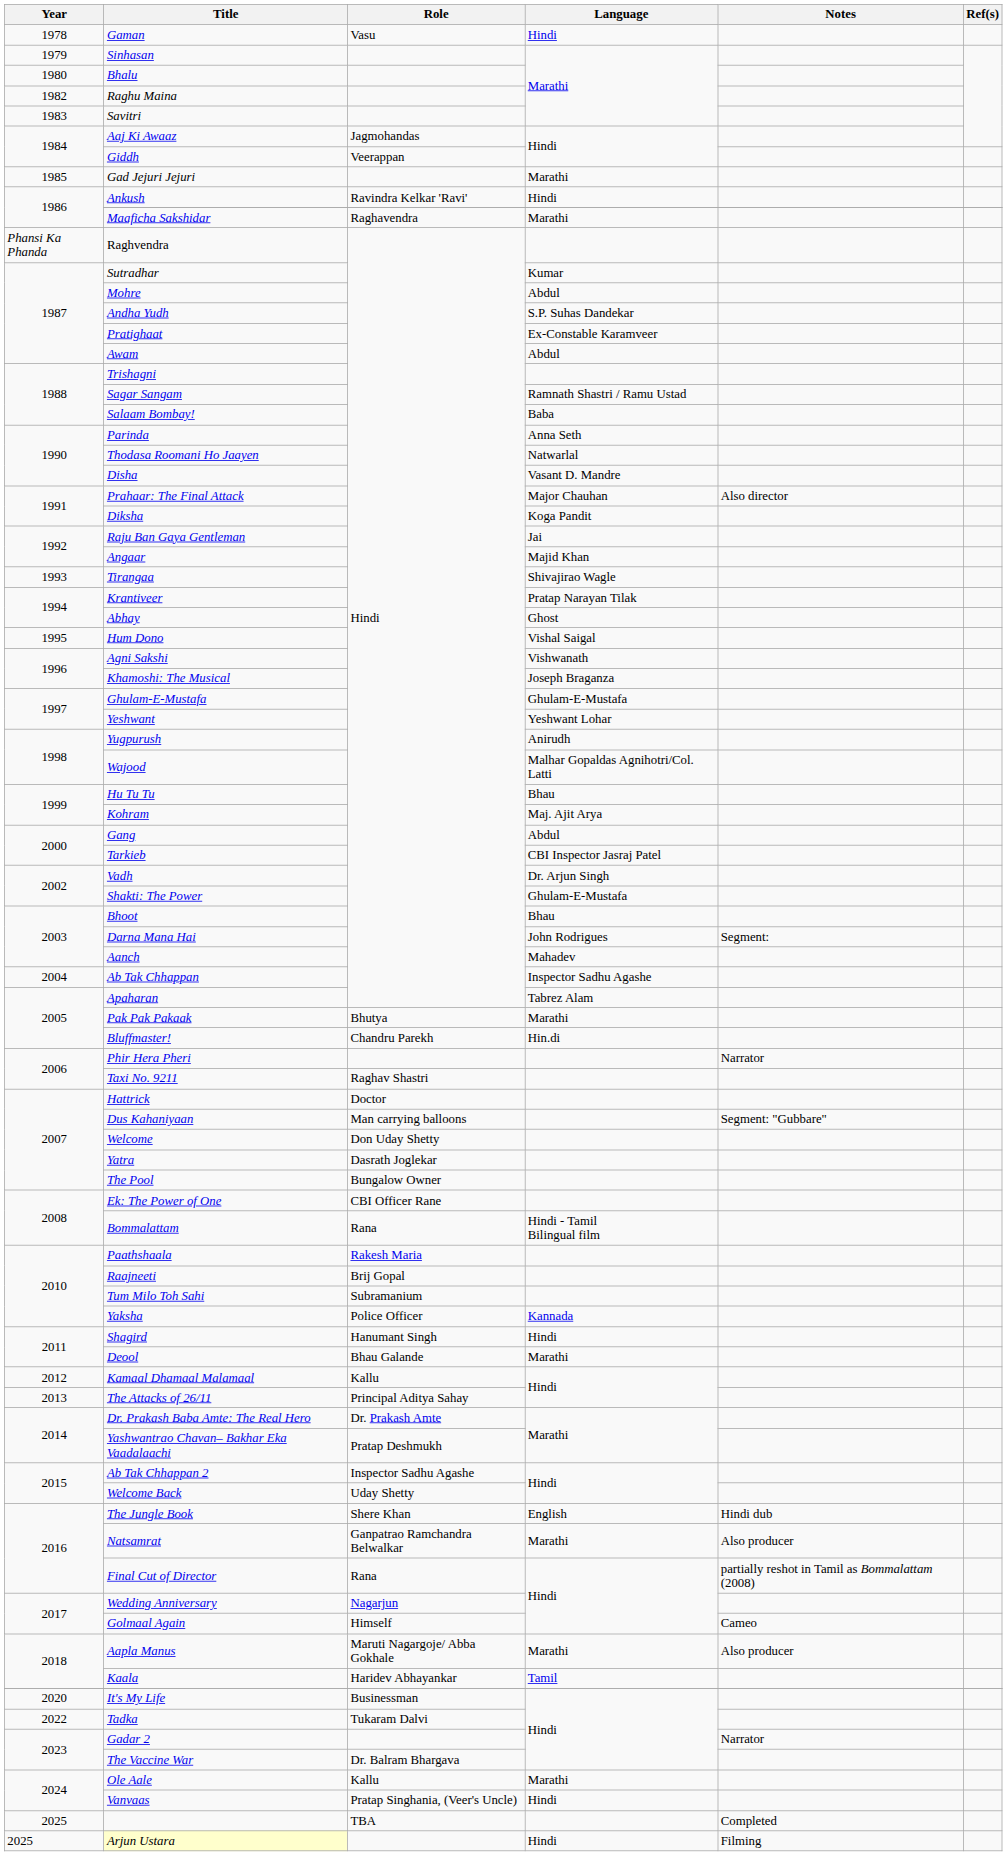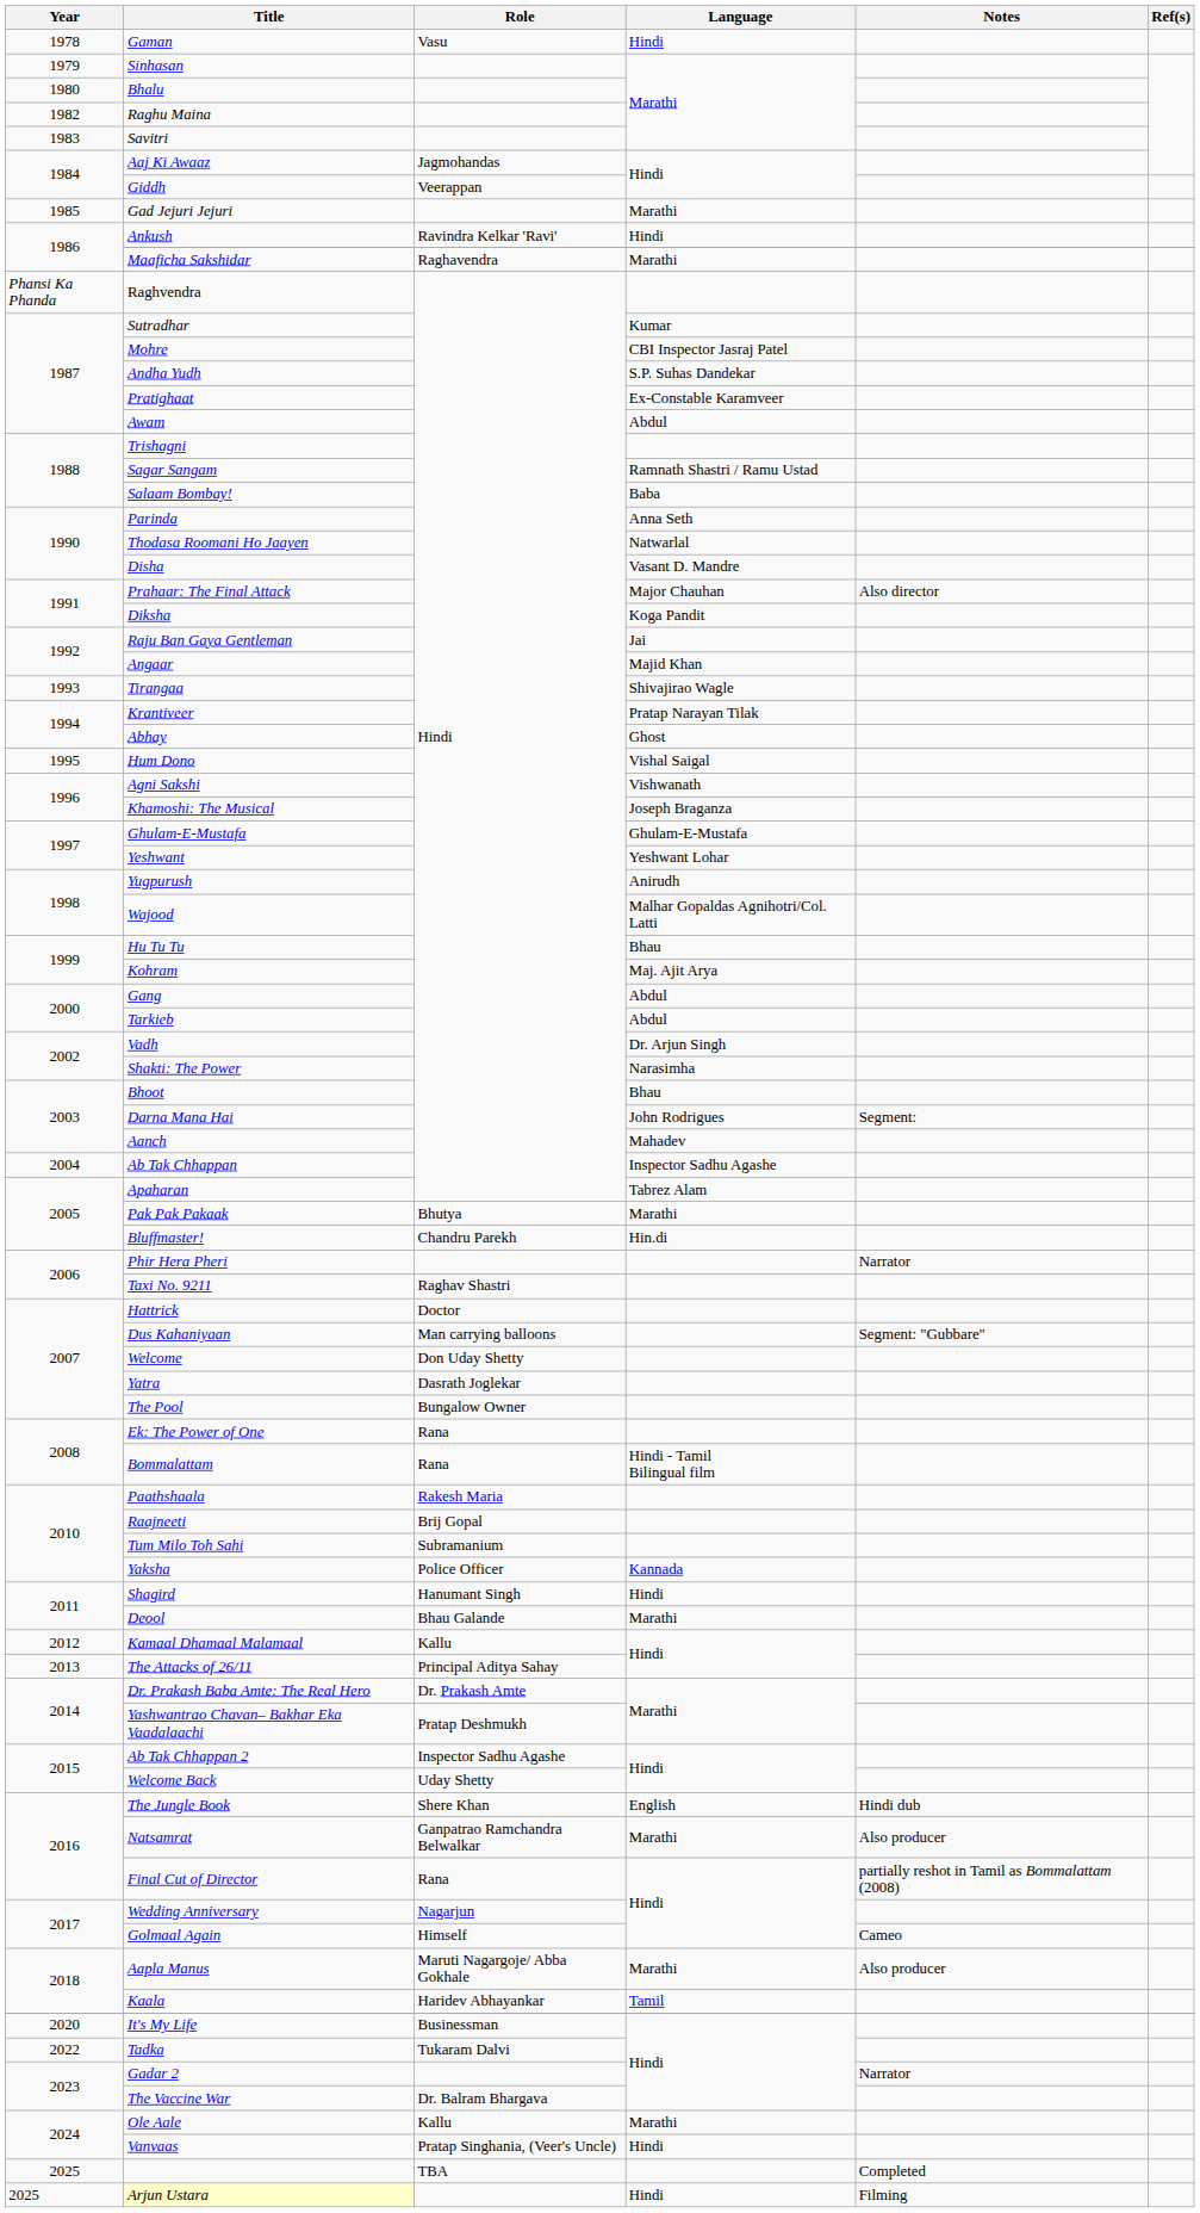 <table class="wikitable sortable">
 <tr>
 <th>Year</th>
 <th>Title</th>
 <th>Role</th>
 <th>Language</th>
 <th>Notes</th>
 <th>Ref(s)</th>
 </tr>
 <tr>
 <td align="center">1978</td>
 <td><em><a href='#'>Gaman</a></em></td>
 <td>Vasu</td>
 <td><a href='#'>Hindi</a></td>
 <td></td>
 <td></td>
 </tr>
 <tr>
 <td align="center">1979</td>
 <td><em><a href='#'>Sinhasan</a></em></td>
 <td></td>
 <td rowspan="4"><a href='#'>Marathi</a></td>
 <td></td>
 <td rowspan="5"></td>
 </tr>
 <tr>
 <td align="center">1980</td>
 <td><em><a href='#'>Bhalu</a></em></td>
 <td></td>
 <td></td>
 </tr>
 <tr>
 <td align="center">1982</td>
 <td><em>Raghu Maina</em></td>
 <td></td>
 <td></td>
 </tr>
 <tr>
 <td align="center">1983</td>
 <td><em>Savitri</em></td>
 <td></td>
 <td></td>
 </tr>
 <tr>
 <td align="center" rowspan="2">1984</td>
 <td><em><a href='#'>Aaj Ki Awaaz</a></em></td>
 <td>Jagmohandas</td>
 <td rowspan="2">Hindi</td>
 <td></td>
 </tr>
 <tr>
 <td><em><a href='#'>Giddh</a></em></td>
 <td>Veerappan</td>
 <td></td>
 <td></td>
 </tr>
 <tr>
 <td align="center">1985</td>
 <td><em>Gad Jejuri Jejuri</em></td>
 <td></td>
 <td>Marathi</td>
 <td></td>
 <td></td>
 </tr>
 <tr>
 <td align="center" rowspan=3>1986</td>
 <td><em><a href='#'>Ankush</a></em></td>
 <td>Ravindra Kelkar 'Ravi'</td>
 <td>Hindi</td>
 <td></td>
 <td></td>
 </tr>
 <tr>
 </tr>
 <tr>
 <td><em><a href='#'>Maaficha Sakshidar</a></em></td>
 <td>Raghavendra</td>
 <td>Marathi</td>
 <td></td>
 <td></td>
 </tr>
 <tr>
 <td><em>Phansi Ka Phanda</em></td>
 <td>Raghvendra</td>
 <td rowspan="37">Hindi</td>
 <td></td>
 <td></td>
 </tr>
 <tr>
 <td align="center" rowspan=5>1987</td>
 <td><em>Sutradhar</em></td>
 <td>Kumar</td>
 <td></td>
 <td></td>
 </tr>
 <tr>
 <td><em><a href='#'>Mohre</a></em></td>
-<td>Abdul</td>
+<td>CBI Inspector Jasraj Patel</td>
 <td></td>
 <td></td>
 </tr>
 <tr>
 <td><em><a href='#'>Andha Yudh</a></em></td>
 <td>S.P. Suhas Dandekar</td>
 <td></td>
 <td></td>
 </tr>
 <tr>
 <td><em><a href='#'>Pratighaat</a></em></td>
 <td>Ex-Constable Karamveer</td>
 <td></td>
 <td></td>
 </tr>
 <tr>
 <td><em><a href='#'>Awam</a></em></td>
 <td>Abdul</td>
 <td></td>
 <td></td>
 </tr>
 <tr>
 <td align="center" rowspan=3>1988</td>
 <td><em><a href='#'>Trishagni</a></em></td>
 <td></td>
 <td></td>
 <td></td>
 </tr>
 <tr>
 <td><em><a href='#'>Sagar Sangam</a></em></td>
 <td>Ramnath Shastri / Ramu Ustad</td>
 <td></td>
 <td></td>
 </tr>
 <tr>
 <td><em><a href='#'>Salaam Bombay!</a></em></td>
 <td>Baba</td>
 <td></td>
 <td></td>
 </tr>
 <tr>
 <td align="center" rowspan="3">1990</td>
 <td><em><a href='#'>Parinda</a></em></td>
 <td>Anna Seth</td>
 <td></td>
 <td></td>
 </tr>
 <tr>
 <td><em><a href='#'>Thodasa Roomani Ho Jaayen</a></em></td>
 <td>Natwarlal</td>
 <td></td>
 <td></td>
 </tr>
 <tr>
 <td><em><a href='#'>Disha</a></em></td>
 <td>Vasant D. Mandre</td>
 <td></td>
 <td></td>
 </tr>
 <tr>
 <td align="center" rowspan="2">1991</td>
 <td><em><a href='#'>Prahaar: The Final Attack</a></em></td>
 <td>Major Chauhan</td>
 <td>Also director </td>
 <td></td>
 </tr>
 <tr>
 <td><em><a href='#'>Diksha</a></em></td>
 <td>Koga Pandit</td>
 <td></td>
 <td></td>
 </tr>
 <tr>
 <td align="center" rowspan=2>1992</td>
 <td><em><a href='#'>Raju Ban Gaya Gentleman</a></em></td>
 <td>Jai</td>
 <td></td>
 <td></td>
 </tr>
 <tr>
 <td><em><a href='#'>Angaar</a></em></td>
 <td>Majid Khan</td>
 <td></td>
 <td></td>
 </tr>
 <tr>
 <td align="center">1993</td>
 <td><em><a href='#'>Tirangaa</a></em></td>
 <td>Shivajirao Wagle</td>
 <td></td>
 <td></td>
 </tr>
 <tr>
 <td align="center" rowspan=2>1994</td>
 <td><em><a href='#'>Krantiveer</a></em></td>
 <td>Pratap Narayan Tilak</td>
 <td></td>
 <td></td>
 </tr>
 <tr>
 <td><em><a href='#'>Abhay</a></em></td>
 <td>Ghost</td>
 <td></td>
 <td></td>
 </tr>
 <tr>
 <td align="center">1995</td>
 <td><em><a href='#'>Hum Dono</a></em></td>
 <td>Vishal Saigal</td>
 <td></td>
 <td></td>
 </tr>
 <tr>
 <td align="center" rowspan=2>1996</td>
 <td><em><a href='#'>Agni Sakshi</a></em></td>
 <td>Vishwanath</td>
 <td></td>
 <td></td>
 </tr>
 <tr>
 <td><em><a href='#'>Khamoshi: The Musical</a></em></td>
 <td>Joseph Braganza</td>
 <td></td>
 <td></td>
 </tr>
 <tr>
 <td align="center" rowspan=2>1997</td>
 <td><em><a href='#'>Ghulam-E-Mustafa</a></em></td>
 <td>Ghulam-E-Mustafa</td>
 <td></td>
 <td></td>
 </tr>
 <tr>
 <td><em><a href='#'>Yeshwant</a></em></td>
 <td>Yeshwant Lohar</td>
 <td></td>
 <td></td>
 </tr>
 <tr>
 <td align="center" rowspan=2>1998</td>
 <td><em><a href='#'>Yugpurush</a></em></td>
 <td>Anirudh</td>
 <td></td>
 <td></td>
 </tr>
 <tr>
 <td><em><a href='#'>Wajood</a></em></td>
 <td>Malhar Gopaldas Agnihotri/Col. Latti</td>
 <td></td>
 <td></td>
 </tr>
 <tr>
 <td align="center" rowspan=2>1999</td>
 <td><em><a href='#'>Hu Tu Tu</a></em></td>
 <td>Bhau</td>
 <td></td>
 <td></td>
 </tr>
 <tr>
 <td><em><a href='#'>Kohram</a></em></td>
 <td>Maj. Ajit Arya</td>
 <td></td>
 <td></td>
 </tr>
 <tr>
 <td align="center" rowspan=2>2000</td>
 <td><em><a href='#'>Gang</a></em></td>
 <td>Abdul</td>
 <td></td>
 <td></td>
 </tr>
 <tr>
 <td><em><a href='#'>Tarkieb</a></em></td>
-<td>CBI Inspector Jasraj Patel</td>
+<td>Abdul</td>
 <td></td>
 <td></td>
 </tr>
 <tr>
 <td align="center" rowspan=2>2002</td>
 <td><em><a href='#'>Vadh</a></em></td>
 <td>Dr. Arjun Singh</td>
 <td></td>
 <td></td>
 </tr>
 <tr>
 <td><em><a href='#'>Shakti: The Power</a></em></td>
-<td>Ghulam-E-Mustafa</td>
+<td>Narasimha</td>
 <td></td>
 <td></td>
 </tr>
 <tr>
 <td align="center" rowspan=3>2003</td>
 <td><em><a href='#'>Bhoot</a></em></td>
 <td>Bhau</td>
 <td></td>
 <td></td>
 </tr>
 <tr>
 <td><em><a href='#'>Darna Mana Hai</a></em></td>
 <td>John Rodrigues</td>
 <td>Segment: </td>
 <td></td>
 </tr>
 <tr>
 <td><em><a href='#'>Aanch</a></em></td>
 <td>Mahadev</td>
 <td></td>
 <td></td>
 </tr>
 <tr>
 <td align="center">2004</td>
 <td><em><a href='#'>Ab Tak Chhappan</a></em></td>
 <td>Inspector Sadhu Agashe</td>
 <td></td>
 <td></td>
 </tr>
 <tr>
 <td align="center" rowspan=3>2005</td>
 <td><em><a href='#'>Apaharan</a></em></td>
 <td>Tabrez Alam</td>
 <td></td>
 <td></td>
 </tr>
 <tr>
 <td><em><a href='#'>Pak Pak Pakaak</a></em></td>
 <td>Bhutya</td>
 <td>Marathi</td>
 <td></td>
 <td></td>
 </tr>
 <tr>
 <td><em><a href='#'>Bluffmaster!</a></em></td>
 <td>Chandru Parekh</td>
 <td>Hin.di</td>
 <td></td>
 <td></td>
 </tr>
 <tr>
 <td align="center" rowspan=2>2006</td>
 <td><em><a href='#'>Phir Hera Pheri</a></em></td>
 <td></td>
 <td></td>
 <td>Narrator</td>
 <td></td>
 </tr>
 <tr>
 <td><em><a href='#'>Taxi No. 9211</a></em></td>
 <td>Raghav Shastri</td>
 <td></td>
 <td></td>
 <td></td>
 </tr>
 <tr>
 <td align="center" rowspan=5>2007</td>
 <td><em><a href='#'>Hattrick</a></em></td>
 <td>Doctor</td>
 <td></td>
 <td></td>
 <td></td>
 </tr>
 <tr>
 <td><em><a href='#'>Dus Kahaniyaan</a></em></td>
 <td>Man carrying balloons</td>
 <td></td>
 <td>Segment: "Gubbare"</td>
 <td></td>
 </tr>
 <tr>
 <td><em><a href='#'>Welcome</a></em></td>
 <td>Don Uday Shetty</td>
 <td></td>
 <td></td>
 <td></td>
 </tr>
 <tr>
 <td><em><a href='#'>Yatra</a></em></td>
 <td>Dasrath Joglekar</td>
 <td></td>
 <td></td>
 <td></td>
 </tr>
 <tr>
 <td><em><a href='#'>The Pool</a></em></td>
 <td>Bungalow Owner</td>
 <td></td>
 <td></td>
 <td></td>
 </tr>
 <tr>
 <td rowspan="2" align="center">2008</td>
 <td><em><a href='#'>Ek: The Power of One</a></em></td>
-<td>CBI Officer Rane</td>
+<td>Rana</td>
 <td></td>
 <td></td>
 <td></td>
 </tr>
 <tr>
 <td><em><a href='#'>Bommalattam</a></em></td>
 <td>Rana</td>
 <td>Hindi - Tamil <br> Bilingual film</td>
 <td></td>
 <td></td>
 </tr>
 <tr>
 <td align="center" rowspan="4">2010</td>
 <td><em><a href='#'>Paathshaala</a></em></td>
 <td><a href='#'>Rakesh Maria</a></td>
 <td></td>
 <td></td>
 <td></td>
 </tr>
 <tr>
 <td><em><a href='#'>Raajneeti</a></em></td>
 <td>Brij Gopal</td>
 <td></td>
 <td></td>
 <td></td>
 </tr>
 <tr>
 <td><em><a href='#'>Tum Milo Toh Sahi</a></em></td>
 <td>Subramanium</td>
 <td></td>
 <td></td>
 <td></td>
 </tr>
 <tr>
 <td><em><a href='#'>Yaksha</a></em></td>
 <td>Police Officer</td>
 <td><a href='#'>Kannada</a></td>
 <td></td>
 <td></td>
 </tr>
 <tr>
 <td align="center" rowspan="2">2011</td>
 <td><em><a href='#'>Shagird</a></em></td>
 <td>Hanumant Singh</td>
 <td>Hindi</td>
 <td></td>
 <td></td>
 </tr>
 <tr>
 <td><em><a href='#'>Deool</a></em></td>
 <td>Bhau Galande</td>
 <td>Marathi</td>
 <td></td>
 <td></td>
 </tr>
 <tr>
 <td align="center">2012</td>
 <td><em><a href='#'>Kamaal Dhamaal Malamaal</a></em></td>
 <td>Kallu</td>
 <td rowspan="2">Hindi</td>
 <td></td>
 <td></td>
 </tr>
 <tr>
 <td align="center" rowspan="1">2013</td>
 <td><em><a href='#'>The Attacks of 26/11</a></em></td>
 <td>Principal Aditya Sahay</td>
 <td></td>
 <td></td>
 </tr>
 <tr>
 <td align="center" rowspan="2">2014</td>
 <td><em><a href='#'>Dr. Prakash Baba Amte: The Real Hero</a></em></td>
 <td>Dr. <a href='#'>Prakash Amte</a></td>
 <td rowspan="2">Marathi</td>
 <td></td>
 <td></td>
 </tr>
 <tr>
 <td><em><a href='#'>Yashwantrao Chavan– Bakhar Eka Vaadalaachi</a></em></td>
 <td>Pratap Deshmukh</td>
 <td></td>
 <td></td>
 </tr>
 <tr>
 <td align="center" rowspan="2">2015</td>
 <td><em><a href='#'>Ab Tak Chhappan 2</a></em></td>
 <td>Inspector Sadhu Agashe</td>
 <td rowspan="2">Hindi</td>
 <td></td>
 <td></td>
 </tr>
 <tr>
 <td><em><a href='#'>Welcome Back</a></em></td>
 <td>Uday Shetty</td>
 <td></td>
 <td></td>
 </tr>
 <tr>
 <td align="center" rowspan="3">2016</td>
 <td><em><a href='#'>The Jungle Book</a></em></td>
 <td>Shere Khan</td>
 <td>English</td>
 <td>Hindi dub</td>
 <td></td>
 </tr>
 <tr>
 <td><em><a href='#'>Natsamrat</a></em></td>
 <td>Ganpatrao Ramchandra Belwalkar</td>
 <td>Marathi</td>
 <td>Also producer</td>
 <td></td>
 </tr>
 <tr>
 <td><em><a href='#'>Final Cut of Director</a></em></td>
 <td>Rana</td>
 <td rowspan="3">Hindi</td>
 <td>partially reshot in Tamil as <em>Bommalattam</em> (2008)</td>
 <td></td>
 </tr>
 <tr>
 <td align="center" rowspan="2">2017</td>
 <td><em><a href='#'>Wedding Anniversary</a></em></td>
 <td><a href='#'>Nagarjun</a></td>
 <td></td>
 <td></td>
 </tr>
 <tr>
 <td><em><a href='#'>Golmaal Again</a></em></td>
 <td>Himself</td>
 <td>Cameo</td>
 <td></td>
 </tr>
 <tr>
 <td align="center" rowspan="2">2018</td>
 <td><em><a href='#'>Aapla Manus</a></em></td>
 <td>Maruti Nagargoje/ Abba Gokhale</td>
 <td>Marathi</td>
 <td>Also producer</td>
 <td></td>
 </tr>
 <tr>
 <td><a href='#'><em>Kaala</em></a></td>
 <td>Haridev Abhayankar</td>
 <td><a href='#'>Tamil</a></td>
 <td></td>
 <td></td>
 </tr>
 <tr>
 </tr>
 <tr>
 <td align="center">2020</td>
 <td><em><a href='#'>It's My Life</a></em></td>
 <td>Businessman</td>
 <td rowspan="4">Hindi</td>
 <td></td>
 <td></td>
 </tr>
 <tr>
 <td align="center">2022</td>
 <td><em><a href='#'>Tadka</a></em></td>
 <td>Tukaram Dalvi</td>
 <td></td>
 <td></td>
 </tr>
 <tr>
 <td align="center" rowspan=2>2023</td>
 <td><em><a href='#'>Gadar 2</a></em></td>
 <td></td>
 <td>Narrator</td>
 <td></td>
 </tr>
 <tr>
 <td><em><a href='#'>The Vaccine War</a></em></td>
 <td>Dr. Balram Bhargava</td>
 <td></td>
 <td></td>
 </tr>
 <tr>
 <td align="center" rowspan=2>2024</td>
 <td><em><a href='#'>Ole Aale</a></em></td>
 <td>Kallu</td>
 <td>Marathi</td>
 <td></td>
 <td></td>
 </tr>
 <tr>
 <td><em><a href='#'>Vanvaas</a></em></td>
 <td>Pratap Singhania, (Veer's Uncle)</td>
 <td>Hindi</td>
 <td></td>
 <td></td>
 </tr>
 <tr>
 <td align="center">2025</td>
 <td></td>
 <td>TBA</td>
 <td></td>
 <td>Completed</td>
 <td></td>
 </tr>
 <tr>
 <td>2025</td>
 <td scope="row" style="background:#FFFFCC;"><em>Arjun Ustara</em> </td>
 <td></td>
 <td>Hindi</td>
 <td>Filming</td>
 <td style="text-align: center;"></td>
 </tr>
 </table>
